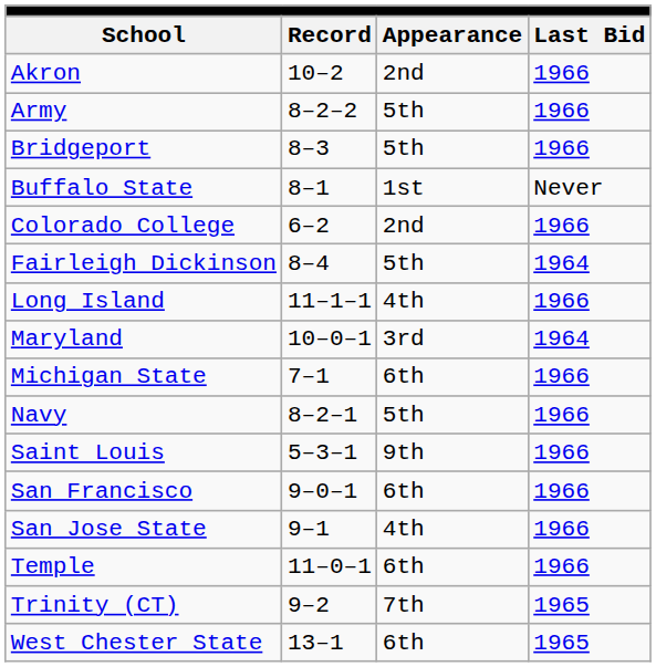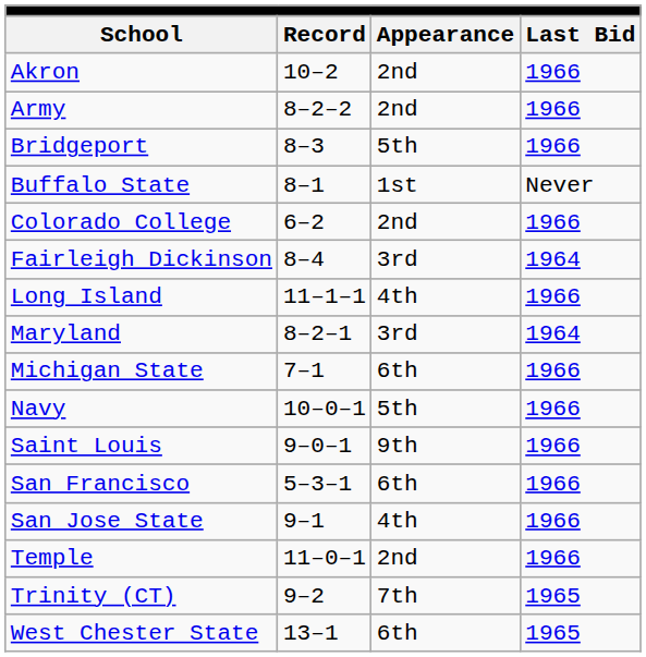 <table class="wikitable">
 <tr>
 <th colspan="5" style="background:#000000"></th>
 </tr>
 <tr>
 <th>School</th>
 <th>Record</th>
 <th>Appearance</th>
 <th>Last Bid</th>
 </tr>
 <tr>
 <td><a href='#'>Akron</a></td>
 <td>10–2</td>
 <td>2nd</td>
 <td><a href='#'>1966</a></td>
 </tr>
 <tr>
 <td><a href='#'>Army</a></td>
 <td>8–2–2</td>
-<td>5th</td>
+<td>2nd</td>
 <td><a href='#'>1966</a></td>
 </tr>
 <tr>
 <td><a href='#'>Bridgeport</a></td>
 <td>8–3</td>
 <td>5th</td>
 <td><a href='#'>1966</a></td>
 </tr>
 <tr>
 <td><a href='#'>Buffalo State</a></td>
 <td>8–1</td>
 <td>1st</td>
 <td>Never</td>
 </tr>
 <tr>
 <td><a href='#'>Colorado College</a></td>
 <td>6–2</td>
 <td>2nd</td>
 <td><a href='#'>1966</a></td>
 </tr>
 <tr>
 <td><a href='#'>Fairleigh Dickinson</a></td>
 <td>8–4</td>
-<td>5th</td>
+<td>3rd</td>
 <td><a href='#'>1964</a></td>
 </tr>
 <tr>
 <td><a href='#'>Long Island</a></td>
 <td>11–1–1</td>
 <td>4th</td>
 <td><a href='#'>1966</a></td>
 </tr>
 <tr>
 <td><a href='#'>Maryland</a></td>
-<td>10–0–1</td>
+<td>8–2–1</td>
 <td>3rd</td>
 <td><a href='#'>1964</a></td>
 </tr>
 <tr>
 <td><a href='#'>Michigan State</a></td>
 <td>7–1</td>
 <td>6th</td>
 <td><a href='#'>1966</a></td>
 </tr>
 <tr>
 <td><a href='#'>Navy</a></td>
-<td>8–2–1</td>
+<td>10–0–1</td>
 <td>5th</td>
 <td><a href='#'>1966</a></td>
 </tr>
 <tr>
 <td><a href='#'>Saint Louis</a></td>
-<td>5–3–1</td>
+<td>9–0–1</td>
 <td>9th</td>
 <td><a href='#'>1966</a></td>
 </tr>
 <tr>
 <td><a href='#'>San Francisco</a></td>
-<td>9–0–1</td>
+<td>5–3–1</td>
 <td>6th</td>
 <td><a href='#'>1966</a></td>
 </tr>
 <tr>
 <td><a href='#'>San Jose State</a></td>
 <td>9–1</td>
 <td>4th</td>
 <td><a href='#'>1966</a></td>
 </tr>
 <tr>
 <td><a href='#'>Temple</a></td>
 <td>11–0–1</td>
-<td>6th</td>
+<td>2nd</td>
 <td><a href='#'>1966</a></td>
 </tr>
 <tr>
 <td><a href='#'>Trinity (CT)</a></td>
 <td>9–2</td>
 <td>7th</td>
 <td><a href='#'>1965</a></td>
 </tr>
 <tr>
 <td><a href='#'>West Chester State</a></td>
 <td>13–1</td>
 <td>6th</td>
 <td><a href='#'>1965</a></td>
 </tr>
 </table>
